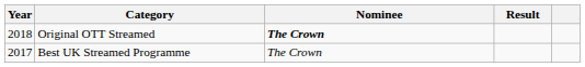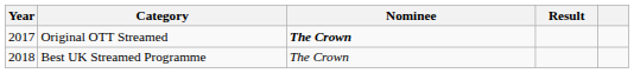 <table class="wikitable" style="width:85%;">
 <tr>
 <th width=5%>Year</th>
 <th style="width:40%;">Category</th>
 <th style="width:40%;">Nominee</th>
 <th style="width:10%;">Result</th>
 <th width=5%></th>
 </tr>
 <tr>
-<td style="text-align: center;" rowspan="1">2018</td>
+<td style="text-align: center;" rowspan="1">2017</td>
 <td>Original OTT Streamed</td>
 <td><strong><em>The Crown</em></strong></td>
 <td></td>
 <td align="center"></td>
 </tr>
 <tr>
-<td style="text-align: center;" rowspan="1">2017</td>
+<td style="text-align: center;" rowspan="1">2018</td>
 <td>Best UK Streamed Programme</td>
 <td><em>The Crown</em></td>
 <td></td>
 <td align="center"></td>
 </tr>
 </table>
